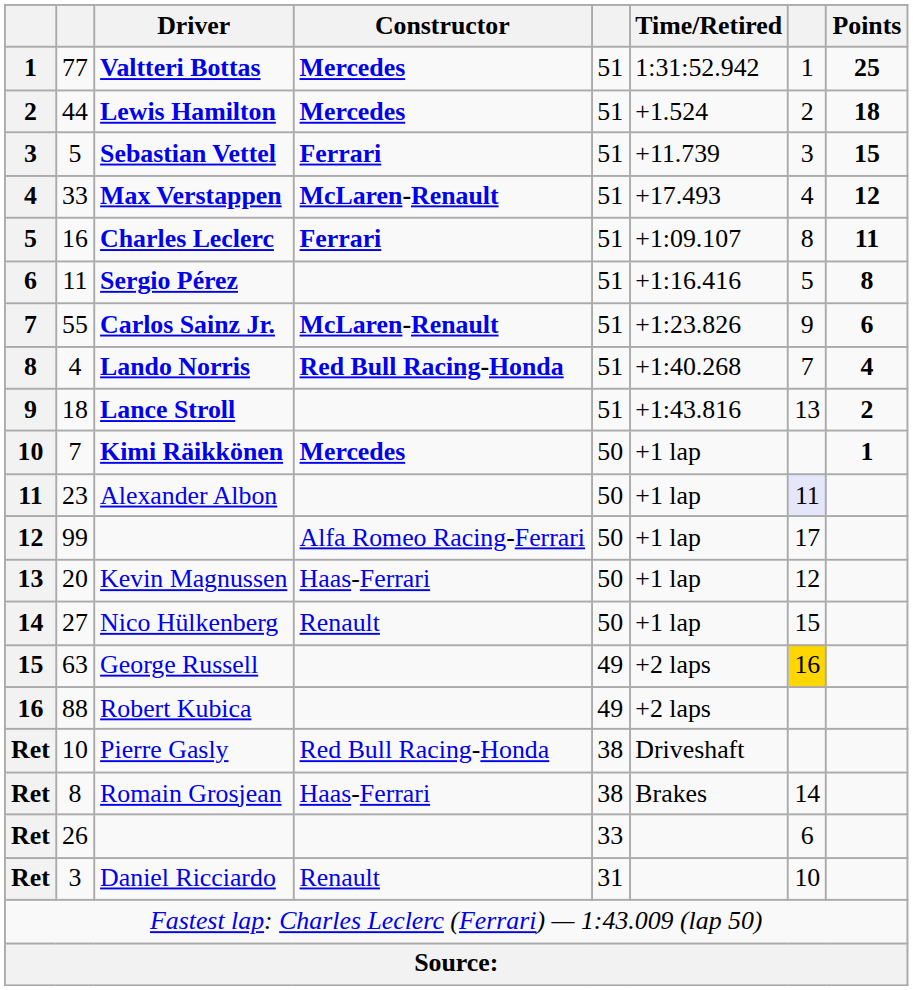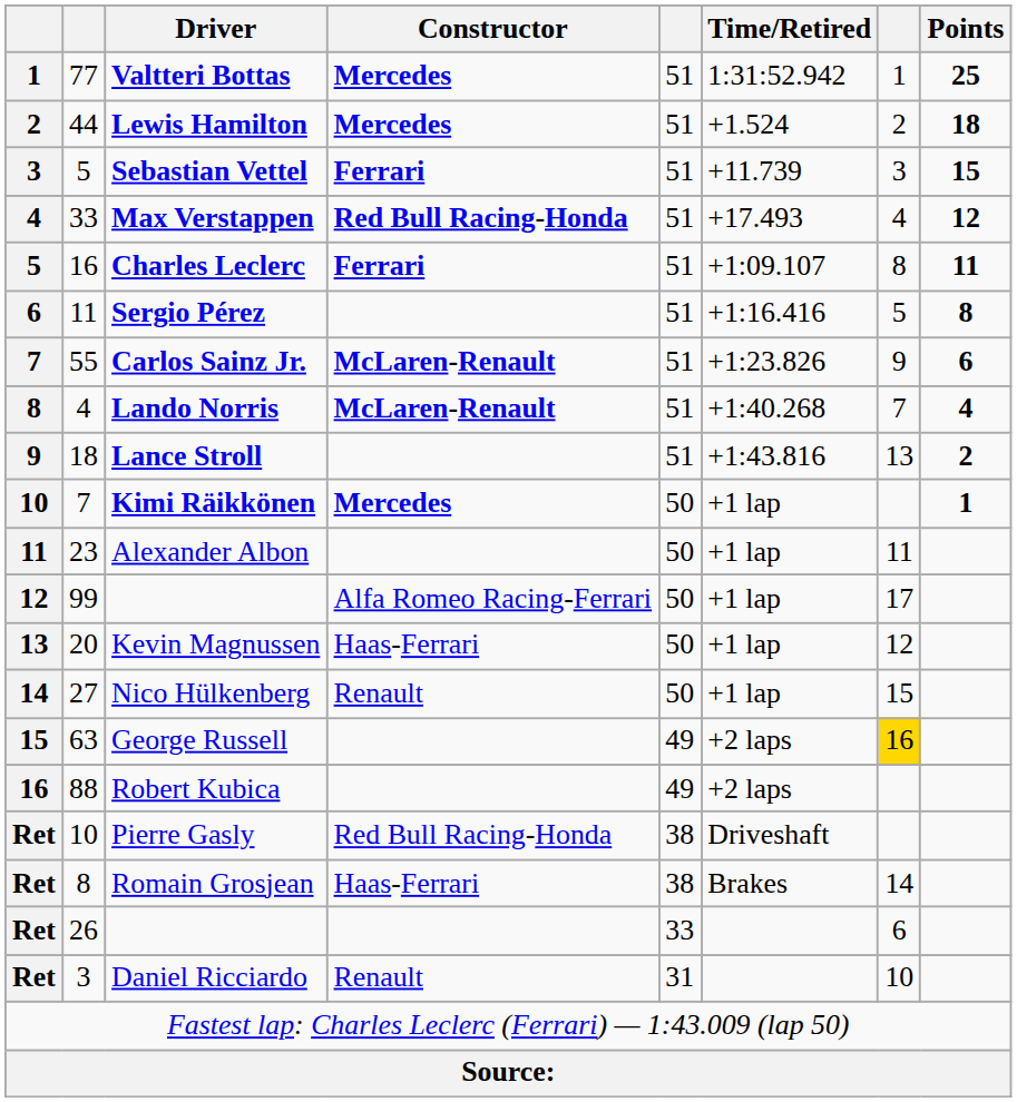 <table class="wikitable sortable" style="font-size:85%">
 <tr>
 <th scope="col"></th>
 <th scope="col"></th>
 <th scope="col">Driver</th>
 <th scope="col">Constructor</th>
 <th scope="col" class="unsortable"></th>
 <th scope="col" class="unsortable">Time/Retired</th>
 <th scope="col"></th>
 <th scope="col">Points</th>
 </tr>
 <tr>
 <th>1</th>
 <td align="center">77</td>
 <td data-sort-value="BOT"> <strong><a href='#'>Valtteri Bottas</a></strong></td>
 <td><strong><a href='#'>Mercedes</a></strong></td>
 <td>51</td>
 <td>1:31:52.942</td>
 <td align="center">1</td>
 <td align="center"><strong>25</strong></td>
 </tr>
 <tr>
 <th>2</th>
 <td align="center">44</td>
 <td data-sort-value="HAM"> <strong><a href='#'>Lewis Hamilton</a></strong></td>
 <td><strong><a href='#'>Mercedes</a></strong></td>
 <td>51</td>
 <td>+1.524</td>
 <td align="center">2</td>
 <td align="center"><strong>18</strong></td>
 </tr>
 <tr>
 <th>3</th>
 <td align="center">5</td>
 <td data-sort-value="VET"> <strong><a href='#'>Sebastian Vettel</a></strong></td>
 <td><a href='#'><strong>Ferrari</strong></a></td>
 <td>51</td>
 <td>+11.739</td>
 <td align="center">3</td>
 <td align="center"><strong>15</strong></td>
 </tr>
 <tr>
 <th>4</th>
 <td align="center">33</td>
 <td data-sort-value="VER"> <strong><a href='#'>Max Verstappen</a></strong></td>
-<td><strong><a href='#'>McLaren</a>-<a href='#'>Renault</a></strong></td>
+<td><strong><a href='#'>Red Bull Racing</a>-<a href='#'>Honda</a></strong></td>
 <td>51</td>
 <td>+17.493</td>
 <td align="center">4</td>
 <td align="center"><strong>12</strong></td>
 </tr>
 <tr>
 <th>5</th>
 <td align="center">16</td>
 <td data-sort-value="LEC"> <strong><a href='#'>Charles Leclerc</a></strong></td>
 <td><a href='#'><strong>Ferrari</strong></a></td>
 <td>51</td>
 <td>+1:09.107</td>
 <td align="center">8</td>
 <td align="center"><strong>11</strong></td>
 </tr>
 <tr>
 <th>6</th>
 <td align="center">11</td>
 <td data-sort-value="PER"><strong> <a href='#'>Sergio Pérez</a></strong></td>
 <td><strong></strong></td>
 <td>51</td>
 <td>+1:16.416</td>
 <td align="center">5</td>
 <td align="center"><strong>8</strong></td>
 </tr>
 <tr>
 <th>7</th>
 <td align="center">55</td>
 <td data-sort-value="SAI"><strong> <a href='#'>Carlos Sainz Jr.</a></strong></td>
 <td><strong><a href='#'>McLaren</a>-<a href='#'>Renault</a></strong></td>
 <td>51</td>
 <td>+1:23.826</td>
 <td align="center">9</td>
 <td align="center"><strong>6</strong></td>
 </tr>
 <tr>
 <th>8</th>
 <td align="center">4</td>
 <td data-sort-value="NOR"><strong> <a href='#'>Lando Norris</a></strong></td>
-<td><strong><a href='#'>Red Bull Racing</a>-<a href='#'>Honda</a></strong></td>
+<td><strong><a href='#'>McLaren</a>-<a href='#'>Renault</a></strong></td>
 <td>51</td>
 <td>+1:40.268</td>
 <td align="center">7</td>
 <td align="center"><strong>4</strong></td>
 </tr>
 <tr>
 <th>9</th>
 <td align="center">18</td>
 <td data-sort-value="STR"><strong> <a href='#'>Lance Stroll</a></strong></td>
 <td nowrap=""><strong></strong></td>
 <td>51</td>
 <td>+1:43.816</td>
 <td align="center">13</td>
 <td align="center"><strong>2</strong></td>
 </tr>
 <tr>
 <th>10</th>
 <td align="center">7</td>
 <td data-sort-value="RAI"><strong> <a href='#'>Kimi Räikkönen</a></strong></td>
 <td><strong><a href='#'>Mercedes</a></strong></td>
 <td>50</td>
 <td>+1 lap</td>
 <td align="center" data-sort-value="19"></td>
 <td align="center"><strong>1</strong></td>
 </tr>
 <tr>
 <th>11</th>
 <td align="center">23</td>
 <td data-sort-value="ALB"> <a href='#'>Alexander Albon</a></td>
 <td></td>
 <td>50</td>
 <td>+1 lap</td>
-<td align="center" style="background: lavender;">11</td>
+<td align="center">11</td>
 <td></td>
 </tr>
 <tr>
 <th>12</th>
 <td align="center">99</td>
 <td data-sort-value="GIO"></td>
 <td><a href='#'>Alfa Romeo Racing</a>-<a href='#'>Ferrari</a></td>
 <td>50</td>
 <td>+1 lap</td>
 <td align="center">17</td>
 <td></td>
 </tr>
 <tr>
 <th>13</th>
 <td align="center">20</td>
 <td data-sort-value="MAG"> <a href='#'>Kevin Magnussen</a></td>
 <td><a href='#'>Haas</a>-<a href='#'>Ferrari</a></td>
 <td>50</td>
 <td>+1 lap</td>
 <td align="center">12</td>
 <td></td>
 </tr>
 <tr>
 <th>14</th>
 <td align="center">27</td>
 <td data-sort-value="HUL"> <a href='#'>Nico Hülkenberg</a></td>
 <td><a href='#'>Renault</a></td>
 <td>50</td>
 <td>+1 lap</td>
 <td align="center">15</td>
 <td></td>
 </tr>
 <tr>
 <th>15</th>
 <td align="center">63</td>
 <td data-sort-value="RUS"> <a href='#'>George Russell</a></td>
 <td></td>
 <td>49</td>
 <td>+2 laps</td>
 <td align="center" style="background: gold;">16</td>
 <td></td>
 </tr>
 <tr>
 <th>16</th>
 <td align="center">88</td>
 <td data-sort-value="KUB"> <a href='#'>Robert Kubica</a></td>
 <td></td>
 <td>49</td>
 <td>+2 laps</td>
 <td align="center" data-sort-value="18"></td>
 <td></td>
 </tr>
 <tr>
 <th data-sort-value="17">Ret</th>
 <td align="center">10</td>
 <td data-sort-value="GAS"> <a href='#'>Pierre Gasly</a></td>
 <td><a href='#'>Red Bull Racing</a>-<a href='#'>Honda</a></td>
 <td>38</td>
 <td>Driveshaft</td>
 <td align="center" data-sort-value="20"></td>
 <td></td>
 </tr>
 <tr>
 <th data-sort-value="18">Ret</th>
 <td align="center">8</td>
 <td data-sort-value="GRO"> <a href='#'>Romain Grosjean</a></td>
 <td><a href='#'>Haas</a>-<a href='#'>Ferrari</a></td>
 <td>38</td>
 <td>Brakes</td>
 <td align="center">14</td>
 <td></td>
 </tr>
 <tr>
 <th data-sort-value="19">Ret</th>
 <td align="center">26</td>
 <td data-sort-value="KVY"></td>
 <td></td>
 <td>33</td>
 <td></td>
 <td align="center">6</td>
 <td></td>
 </tr>
 <tr>
 <th data-sort-value="20">Ret</th>
 <td align="center">3</td>
 <td data-sort-value="RIC"> <a href='#'>Daniel Ricciardo</a></td>
 <td><a href='#'>Renault</a></td>
 <td>31</td>
 <td></td>
 <td align="center">10</td>
 <td></td>
 </tr>
 <tr class="sortbottom">
 <td colspan="8" align="center"><em><a href='#'>Fastest lap</a>:  <a href='#'>Charles Leclerc</a> (<a href='#'>Ferrari</a>) — 1:43.009 (lap 50)</em></td>
 </tr>
 <tr>
 <th colspan="8">Source:</th>
 </tr>
 </table>
